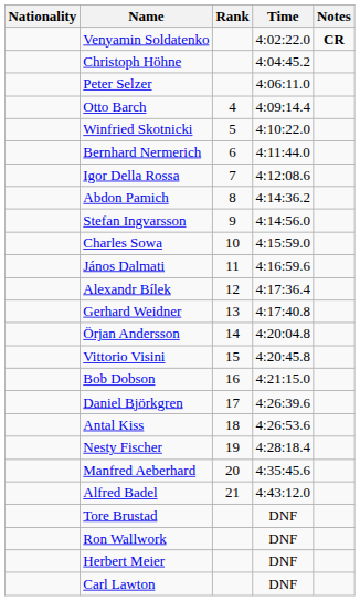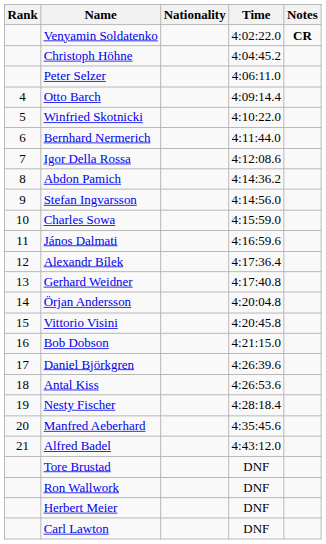 <table class="wikitable sortable" style="text-align:center">
 <tr>
+<th>Rank</th>
+<th>Name</th>
 <th>Nationality</th>
-<th>Name</th>
-<th>Rank</th>
 <th>Time</th>
 <th>Notes</th>
 </tr>
 <tr>
+<td></td>
+<td align=left><a href='#'>Venyamin Soldatenko</a></td>
 <td align=left></td>
-<td align=left><a href='#'>Venyamin Soldatenko</a></td>
-<td></td>
 <td>4:02:22.0</td>
 <td><strong>CR</strong></td>
 </tr>
 <tr>
+<td></td>
+<td align=left><a href='#'>Christoph Höhne</a></td>
 <td align=left></td>
-<td align=left><a href='#'>Christoph Höhne</a></td>
-<td></td>
 <td>4:04:45.2</td>
 <td></td>
 </tr>
 <tr>
+<td></td>
+<td align=left><a href='#'>Peter Selzer</a></td>
 <td align=left></td>
-<td align=left><a href='#'>Peter Selzer</a></td>
-<td></td>
 <td>4:06:11.0</td>
 <td></td>
 </tr>
 <tr>
+<td>4</td>
+<td align=left><a href='#'>Otto Barch</a></td>
 <td align=left></td>
-<td align=left><a href='#'>Otto Barch</a></td>
-<td>4</td>
 <td>4:09:14.4</td>
 <td></td>
 </tr>
 <tr>
+<td>5</td>
+<td align=left><a href='#'>Winfried Skotnicki</a></td>
 <td align=left></td>
-<td align=left><a href='#'>Winfried Skotnicki</a></td>
-<td>5</td>
 <td>4:10:22.0</td>
 <td></td>
 </tr>
 <tr>
+<td>6</td>
+<td align=left><a href='#'>Bernhard Nermerich</a></td>
 <td align=left></td>
-<td align=left><a href='#'>Bernhard Nermerich</a></td>
-<td>6</td>
 <td>4:11:44.0</td>
 <td></td>
 </tr>
 <tr>
+<td>7</td>
+<td align=left><a href='#'>Igor Della Rossa</a></td>
 <td align=left></td>
-<td align=left><a href='#'>Igor Della Rossa</a></td>
-<td>7</td>
 <td>4:12:08.6</td>
 <td></td>
 </tr>
 <tr>
+<td>8</td>
+<td align=left><a href='#'>Abdon Pamich</a></td>
 <td align=left></td>
-<td align=left><a href='#'>Abdon Pamich</a></td>
-<td>8</td>
 <td>4:14:36.2</td>
 <td></td>
 </tr>
 <tr>
+<td>9</td>
+<td align=left><a href='#'>Stefan Ingvarsson</a></td>
 <td align=left></td>
-<td align=left><a href='#'>Stefan Ingvarsson</a></td>
-<td>9</td>
 <td>4:14:56.0</td>
 <td></td>
 </tr>
 <tr>
+<td>10</td>
+<td align=left><a href='#'>Charles Sowa</a></td>
 <td align=left></td>
-<td align=left><a href='#'>Charles Sowa</a></td>
-<td>10</td>
 <td>4:15:59.0</td>
 <td></td>
 </tr>
 <tr>
+<td>11</td>
+<td align=left><a href='#'>János Dalmati</a></td>
 <td align=left></td>
-<td align=left><a href='#'>János Dalmati</a></td>
-<td>11</td>
 <td>4:16:59.6</td>
 <td></td>
 </tr>
 <tr>
+<td>12</td>
+<td align=left><a href='#'>Alexandr Bílek</a></td>
 <td align=left></td>
-<td align=left><a href='#'>Alexandr Bílek</a></td>
-<td>12</td>
 <td>4:17:36.4</td>
 <td></td>
 </tr>
 <tr>
+<td>13</td>
+<td align=left><a href='#'>Gerhard Weidner</a></td>
 <td align=left></td>
-<td align=left><a href='#'>Gerhard Weidner</a></td>
-<td>13</td>
 <td>4:17:40.8</td>
 <td></td>
 </tr>
 <tr>
+<td>14</td>
+<td align=left><a href='#'>Örjan Andersson</a></td>
 <td align=left></td>
-<td align=left><a href='#'>Örjan Andersson</a></td>
-<td>14</td>
 <td>4:20:04.8</td>
 <td></td>
 </tr>
 <tr>
+<td>15</td>
+<td align=left><a href='#'>Vittorio Visini</a></td>
 <td align=left></td>
-<td align=left><a href='#'>Vittorio Visini</a></td>
-<td>15</td>
 <td>4:20:45.8</td>
 <td></td>
 </tr>
 <tr>
+<td>16</td>
+<td align=left><a href='#'>Bob Dobson</a></td>
 <td align=left></td>
-<td align=left><a href='#'>Bob Dobson</a></td>
-<td>16</td>
 <td>4:21:15.0</td>
 <td></td>
 </tr>
 <tr>
+<td>17</td>
+<td align=left><a href='#'>Daniel Björkgren</a></td>
 <td align=left></td>
-<td align=left><a href='#'>Daniel Björkgren</a></td>
-<td>17</td>
 <td>4:26:39.6</td>
 <td></td>
 </tr>
 <tr>
+<td>18</td>
+<td align=left><a href='#'>Antal Kiss</a></td>
 <td align=left></td>
-<td align=left><a href='#'>Antal Kiss</a></td>
-<td>18</td>
 <td>4:26:53.6</td>
 <td></td>
 </tr>
 <tr>
+<td>19</td>
+<td align=left><a href='#'>Nesty Fischer</a></td>
 <td align=left></td>
-<td align=left><a href='#'>Nesty Fischer</a></td>
-<td>19</td>
 <td>4:28:18.4</td>
 <td></td>
 </tr>
 <tr>
+<td>20</td>
+<td align=left><a href='#'>Manfred Aeberhard</a></td>
 <td align=left></td>
-<td align=left><a href='#'>Manfred Aeberhard</a></td>
-<td>20</td>
 <td>4:35:45.6</td>
 <td></td>
 </tr>
 <tr>
+<td>21</td>
+<td align=left><a href='#'>Alfred Badel</a></td>
 <td align=left></td>
-<td align=left><a href='#'>Alfred Badel</a></td>
-<td>21</td>
 <td>4:43:12.0</td>
 <td></td>
 </tr>
 <tr>
+<td></td>
+<td align=left><a href='#'>Tore Brustad</a></td>
 <td align=left></td>
-<td align=left><a href='#'>Tore Brustad</a></td>
-<td></td>
 <td>DNF</td>
 <td></td>
 </tr>
 <tr>
+<td></td>
+<td align=left><a href='#'>Ron Wallwork</a></td>
 <td align=left></td>
-<td align=left><a href='#'>Ron Wallwork</a></td>
-<td></td>
 <td>DNF</td>
 <td></td>
 </tr>
 <tr>
+<td></td>
+<td align=left><a href='#'>Herbert Meier</a></td>
 <td align=left></td>
-<td align=left><a href='#'>Herbert Meier</a></td>
-<td></td>
 <td>DNF</td>
 <td></td>
 </tr>
 <tr>
+<td></td>
+<td align=left><a href='#'>Carl Lawton</a></td>
 <td align=left></td>
-<td align=left><a href='#'>Carl Lawton</a></td>
-<td></td>
 <td>DNF</td>
 <td></td>
 </tr>
 </table>
